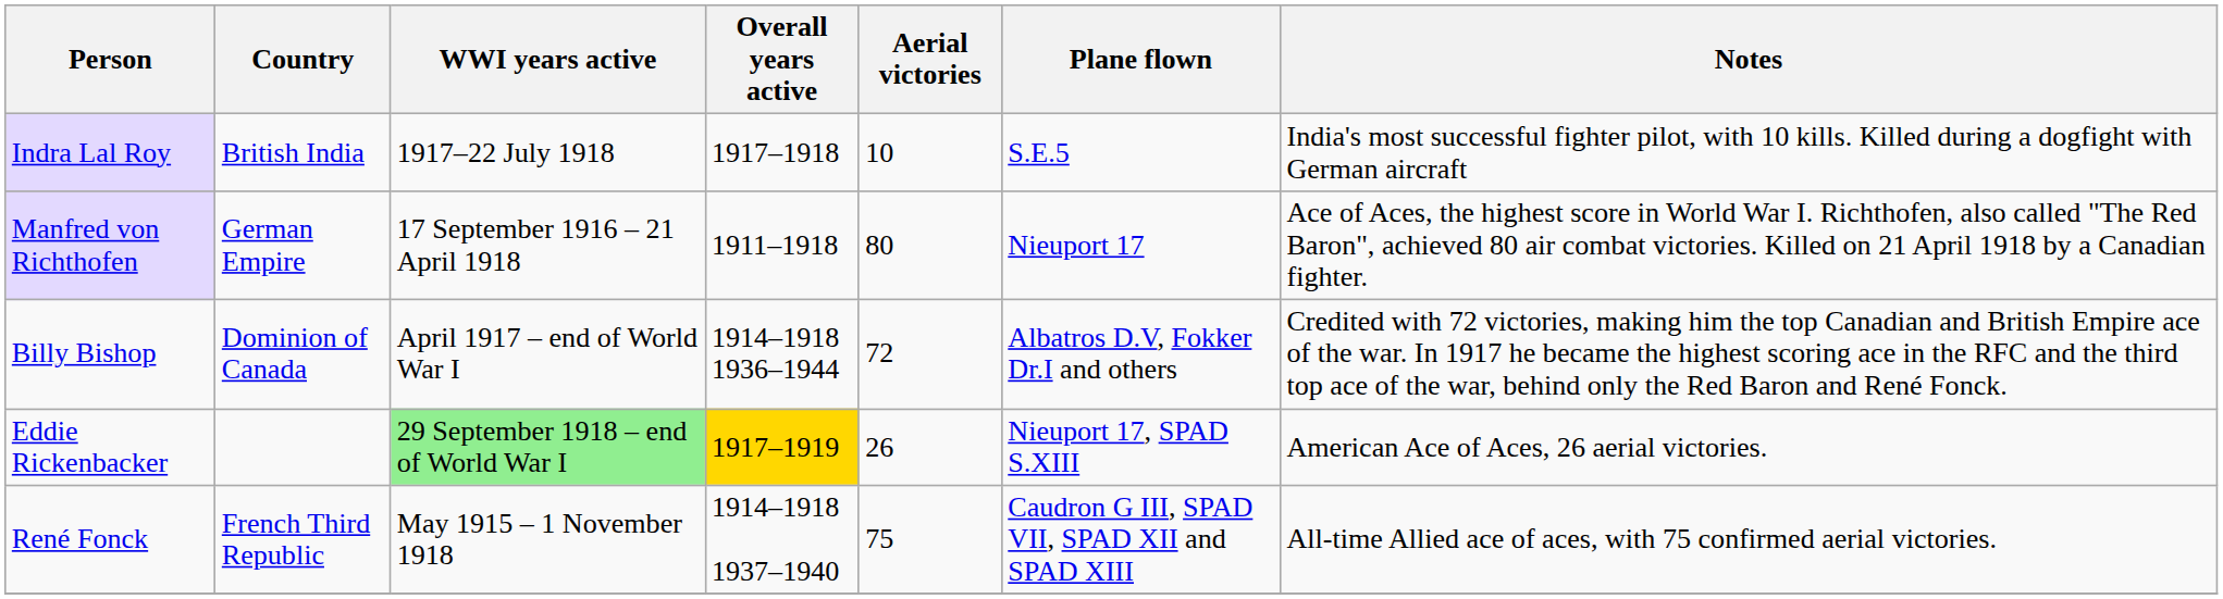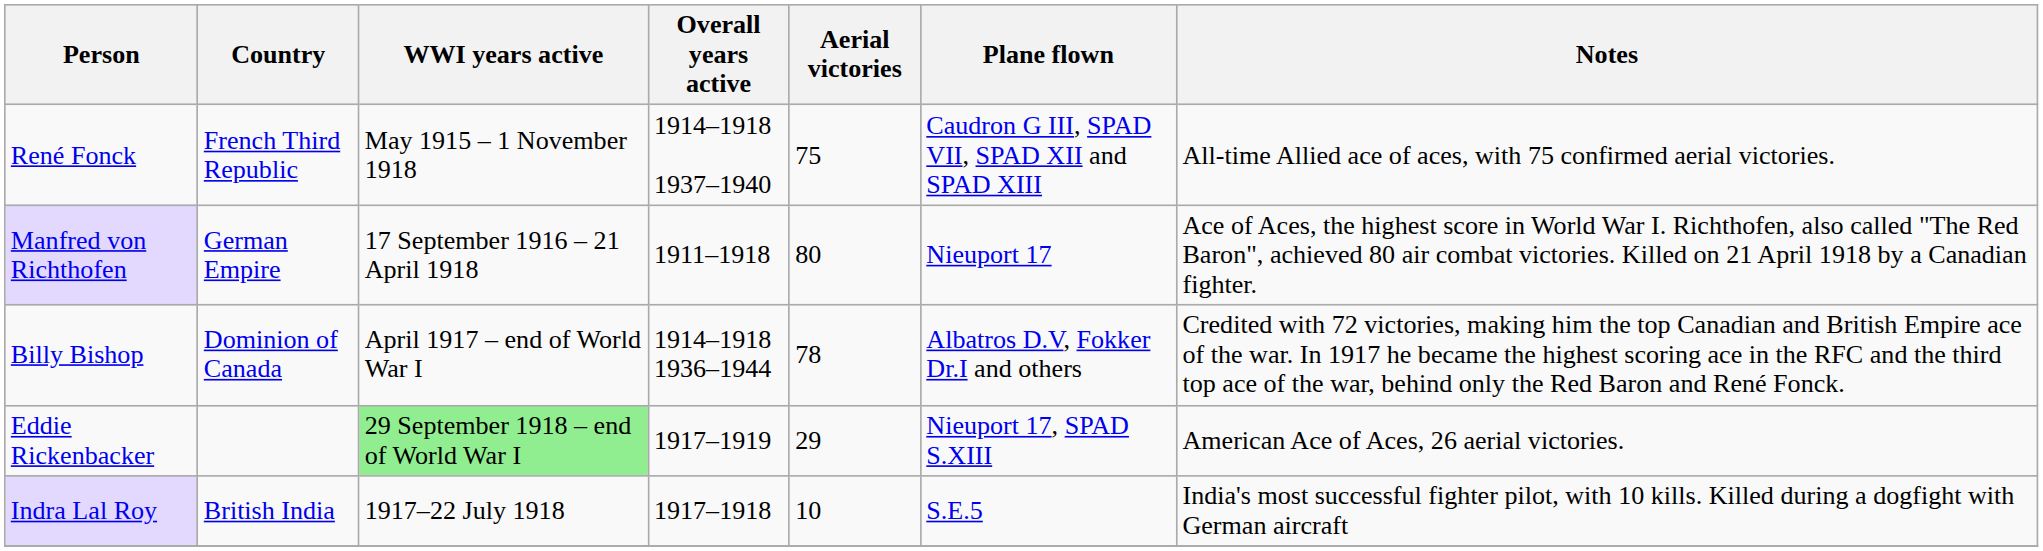 <table class="wikitable">
 <tr>
 <th>Person</th>
 <th>Country</th>
 <th>WWI years active</th>
 <th>Overall years active</th>
 <th>Aerial victories</th>
 <th>Plane flown</th>
 <th>Notes</th>
 </tr>
 <tr>
-<td style="background:#e3d9ff;"><a href='#'>Indra Lal Roy</a></td>
-<td> <a href='#'>British India</a></td>
-<td>1917–22 July 1918</td>
-<td>1917–1918</td>
-<td>10</td>
-<td><a href='#'>S.E.5</a></td>
-<td>India's most successful fighter pilot, with 10 kills. Killed during a dogfight with German aircraft</td>
+<td><a href='#'>René Fonck</a></td>
+<td> <a href='#'>French Third Republic</a></td>
+<td>May 1915 – 1 November 1918</td>
+<td>1914–1918<br><br>1937–1940</td>
+<td>75</td>
+<td><a href='#'>Caudron G III</a>, <a href='#'>SPAD VII</a>, <a href='#'>SPAD XII</a> and <a href='#'>SPAD XIII</a></td>
+<td>All-time Allied ace of aces, with 75 confirmed aerial victories.</td>
 </tr>
 <tr>
 <td style="background:#e3d9ff;"><a href='#'>Manfred von Richthofen</a></td>
 <td> <a href='#'>German Empire</a></td>
 <td>17 September 1916 – 21 April 1918</td>
 <td>1911–1918</td>
 <td>80</td>
 <td><a href='#'>Nieuport 17</a></td>
 <td>Ace of Aces, the highest score in World War I. Richthofen, also called "The Red Baron", achieved 80 air combat victories. Killed on 21 April 1918 by a Canadian fighter.</td>
 </tr>
 <tr>
 <td><a href='#'>Billy Bishop</a></td>
 <td> <a href='#'>Dominion of Canada</a></td>
 <td>April 1917 – end of World War I</td>
 <td>1914–1918<br>1936–1944</td>
-<td>72</td>
+<td>78</td>
 <td><a href='#'>Albatros D.V</a>, <a href='#'>Fokker Dr.I</a> and others</td>
 <td>Credited with 72 victories, making him the top Canadian and British Empire ace of the war. In 1917 he became the highest scoring ace in the RFC and the third top ace of the war, behind only the Red Baron and René Fonck.</td>
 </tr>
 <tr>
 <td><a href='#'>Eddie Rickenbacker</a></td>
 <td></td>
 <td style="background: lightgreen;">29 September 1918 – end of World War I</td>
-<td style="background: gold;">1917–1919</td>
-<td>26</td>
+<td>1917–1919</td>
+<td>29</td>
 <td><a href='#'>Nieuport 17</a>, <a href='#'>SPAD S.XIII</a></td>
 <td>American Ace of Aces, 26 aerial victories.</td>
 </tr>
 <tr>
-<td><a href='#'>René Fonck</a></td>
-<td> <a href='#'>French Third Republic</a></td>
-<td>May 1915 – 1 November 1918</td>
-<td>1914–1918<br><br>1937–1940</td>
-<td>75</td>
-<td><a href='#'>Caudron G III</a>, <a href='#'>SPAD VII</a>, <a href='#'>SPAD XII</a> and <a href='#'>SPAD XIII</a></td>
-<td>All-time Allied ace of aces, with 75 confirmed aerial victories.</td>
+<td style="background:#e3d9ff;"><a href='#'>Indra Lal Roy</a></td>
+<td> <a href='#'>British India</a></td>
+<td>1917–22 July 1918</td>
+<td>1917–1918</td>
+<td>10</td>
+<td><a href='#'>S.E.5</a></td>
+<td>India's most successful fighter pilot, with 10 kills. Killed during a dogfight with German aircraft</td>
 </tr>
 <tr>
 </tr>
 </table>
